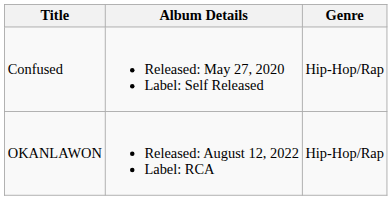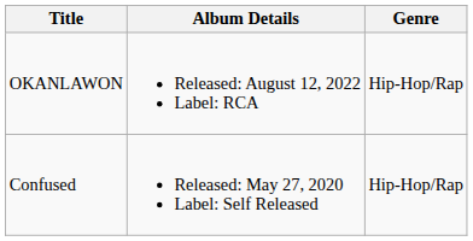 <table class="wikitable sortable mw-collapsible">
 <tr>
 <th>Title</th>
 <th>Album Details</th>
 <th>Genre</th>
 </tr>
 <tr>
+<td>OKANLAWON</td>
+<td><br><ul><li>Released: August 12, 2022</li><li>Label: RCA</li></ul></td>
+<td>Hip-Hop/Rap</td>
+</tr>
+<tr>
 <td>Confused</td>
 <td><br><ul><li>Released: May 27, 2020</li><li>Label: Self Released</li></ul></td>
 <td>Hip-Hop/Rap</td>
 </tr>
-<tr>
-<td>OKANLAWON</td>
-<td><br><ul><li>Released: August 12, 2022</li><li>Label: RCA</li></ul></td>
-<td>Hip-Hop/Rap</td>
-</tr>
 </table>
